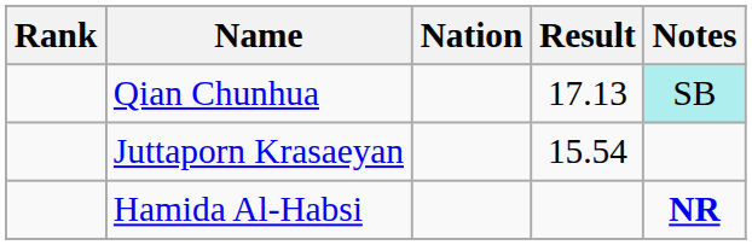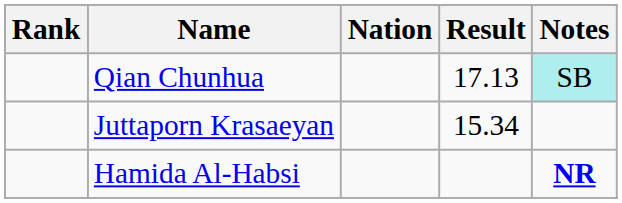 <table class="wikitable sortable" style="text-align:center;font-size:95%">
 <tr>
 <th>Rank</th>
 <th>Name</th>
 <th>Nation</th>
 <th>Result</th>
 <th>Notes</th>
 </tr>
 <tr>
 <td></td>
 <td align=left><a href='#'>Qian Chunhua</a></td>
 <td align=left></td>
 <td>17.13</td>
 <td style="background: paleturquoise;">SB</td>
 </tr>
 <tr>
 <td></td>
 <td align=left><a href='#'>Juttaporn Krasaeyan</a></td>
 <td align=left></td>
-<td>15.54</td>
+<td>15.34</td>
 <td></td>
 </tr>
 <tr>
 <td></td>
 <td align=left><a href='#'>Hamida Al-Habsi</a></td>
 <td align=left></td>
 <td></td>
 <td><strong><a href='#'>NR</a></strong></td>
 </tr>
 </table>
